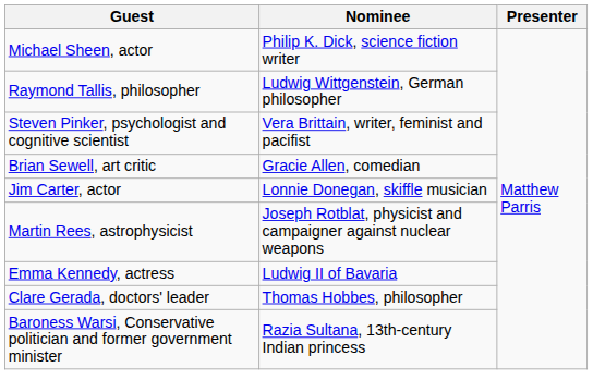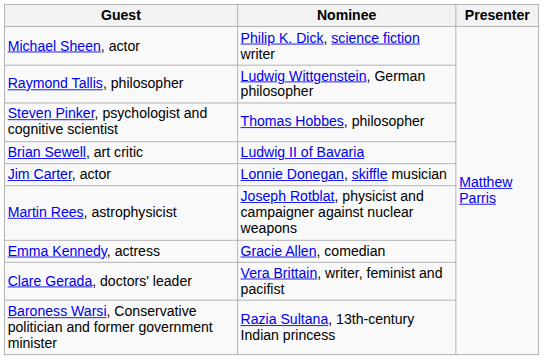 <table class="wikitable">
 <tr>
 <th>Guest</th>
 <th>Nominee</th>
 <th>Presenter</th>
 </tr>
 <tr>
 <td><a href='#'>Michael Sheen</a>, actor</td>
 <td><a href='#'>Philip K. Dick</a>, <a href='#'>science fiction</a> writer</td>
 <td rowspan="9"><a href='#'>Matthew Parris</a></td>
 </tr>
 <tr>
 <td><a href='#'>Raymond Tallis</a>, philosopher</td>
 <td><a href='#'>Ludwig Wittgenstein</a>, German philosopher</td>
 </tr>
 <tr>
 <td><a href='#'>Steven Pinker</a>, psychologist and cognitive scientist</td>
-<td><a href='#'>Vera Brittain</a>, writer, feminist and pacifist</td>
+<td><a href='#'>Thomas Hobbes</a>, philosopher</td>
 </tr>
 <tr>
 <td><a href='#'>Brian Sewell</a>, art critic</td>
-<td><a href='#'>Gracie Allen</a>, comedian</td>
+<td><a href='#'>Ludwig II of Bavaria</a></td>
 </tr>
 <tr>
 <td><a href='#'>Jim Carter</a>, actor</td>
 <td><a href='#'>Lonnie Donegan</a>, <a href='#'>skiffle</a> musician</td>
 </tr>
 <tr>
 <td><a href='#'>Martin Rees</a>, astrophysicist</td>
 <td><a href='#'>Joseph Rotblat</a>, physicist and campaigner against nuclear weapons</td>
 </tr>
 <tr>
 <td><a href='#'>Emma Kennedy</a>, actress</td>
-<td><a href='#'>Ludwig II of Bavaria</a></td>
+<td><a href='#'>Gracie Allen</a>, comedian</td>
 </tr>
 <tr>
 <td><a href='#'>Clare Gerada</a>, doctors' leader</td>
-<td><a href='#'>Thomas Hobbes</a>, philosopher</td>
+<td><a href='#'>Vera Brittain</a>, writer, feminist and pacifist</td>
 </tr>
 <tr>
 <td><a href='#'>Baroness Warsi</a>, Conservative politician and former government minister</td>
 <td><a href='#'>Razia Sultana</a>, 13th-century Indian princess</td>
 </tr>
 </table>
